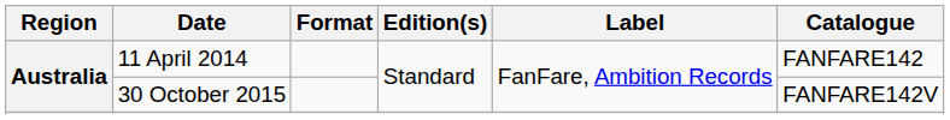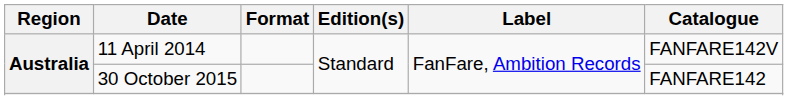 <table class="wikitable plainrowheaders">
 <tr>
 <th scope="col">Region</th>
 <th scope="col">Date</th>
 <th scope="col">Format</th>
 <th scope="col">Edition(s)</th>
 <th scope="col">Label</th>
 <th scope="col">Catalogue</th>
 </tr>
 <tr>
 <th scope="row" rowspan="3">Australia</th>
 <td>11 April 2014</td>
 <td rowspan="1"></td>
 <td rowspan="2">Standard</td>
 <td rowspan="2">FanFare, <a href='#'>Ambition Records</a></td>
-<td>FANFARE142</td>
+<td>FANFARE142V</td>
 </tr>
 <tr>
 <td>30 October 2015</td>
 <td rowspan="1"></td>
-<td>FANFARE142V</td>
+<td>FANFARE142</td>
 </tr>
 <tr>
 </tr>
 <tr>
 </tr>
 </table>
